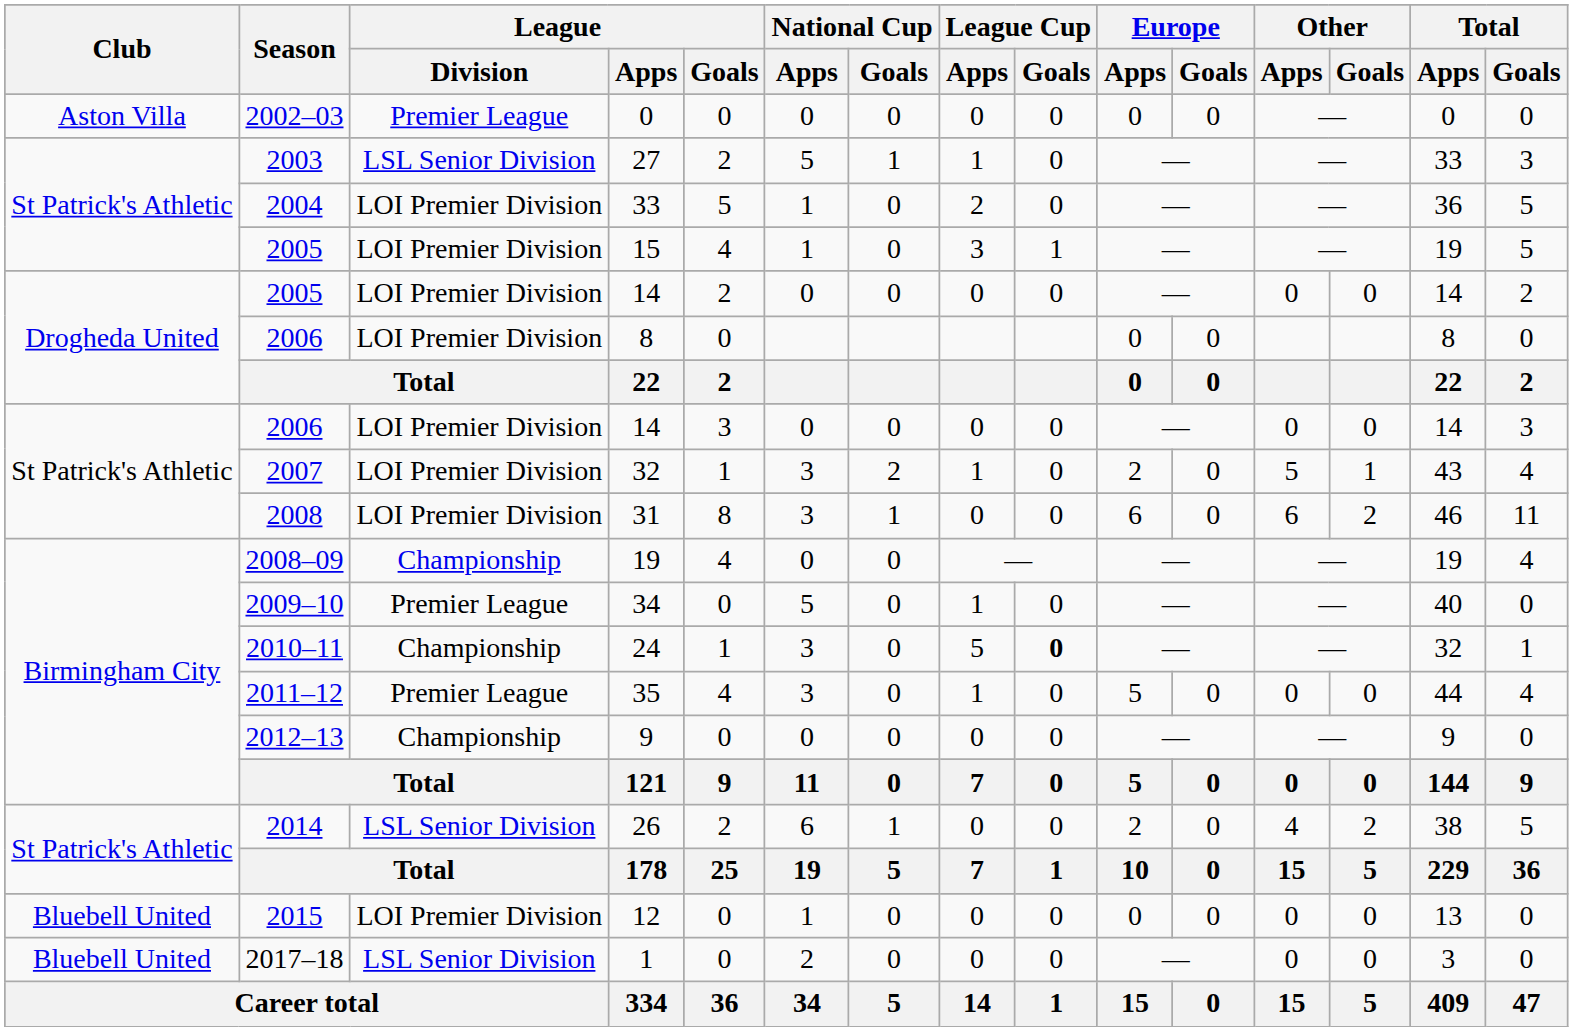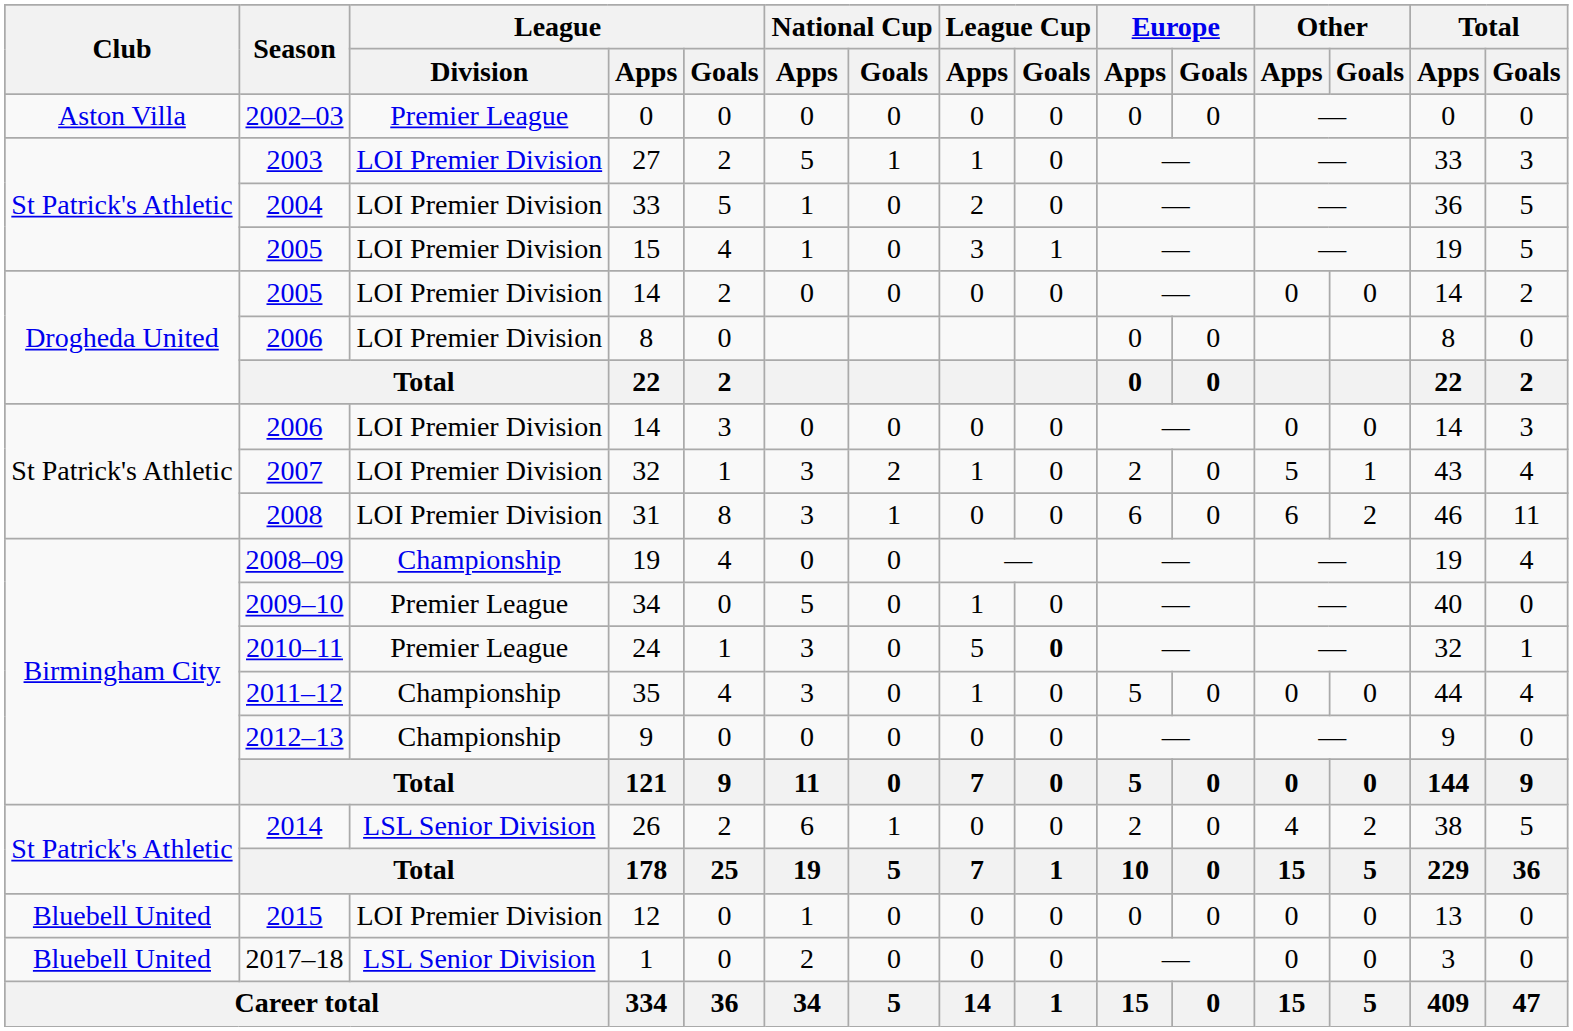 <table class="wikitable" style="text-align:center">
 <tr>
 <th rowspan=2>Club</th>
 <th rowspan=2>Season</th>
 <th colspan=3>League</th>
 <th colspan=2>National Cup</th>
 <th colspan=2>League Cup</th>
 <th colspan=2><a href='#'>Europe</a></th>
 <th colspan=2>Other</th>
 <th colspan=2>Total</th>
 </tr>
 <tr>
 <th>Division</th>
 <th>Apps</th>
 <th>Goals</th>
 <th>Apps</th>
 <th>Goals</th>
 <th>Apps</th>
 <th>Goals</th>
 <th>Apps</th>
 <th>Goals</th>
 <th>Apps</th>
 <th>Goals</th>
 <th>Apps</th>
 <th>Goals</th>
 </tr>
 <tr>
 <td><a href='#'>Aston Villa</a></td>
 <td><a href='#'>2002–03</a></td>
 <td><a href='#'>Premier League</a></td>
 <td>0</td>
 <td>0</td>
 <td>0</td>
 <td>0</td>
 <td>0</td>
 <td>0</td>
 <td>0</td>
 <td>0</td>
 <td colspan=2>—</td>
 <td>0</td>
 <td>0</td>
 </tr>
 <tr>
 <td rowspan=3><a href='#'>St Patrick's Athletic</a></td>
 <td><a href='#'>2003</a></td>
-<td><a href='#'>LSL Senior Division</a></td>
+<td><a href='#'>LOI Premier Division</a></td>
 <td>27</td>
 <td>2</td>
 <td>5</td>
 <td>1</td>
 <td>1</td>
 <td>0</td>
 <td colspan=2>—</td>
 <td colspan=2>—</td>
 <td>33</td>
 <td>3</td>
 </tr>
 <tr>
 <td><a href='#'>2004</a></td>
 <td>LOI Premier Division</td>
 <td>33</td>
 <td>5</td>
 <td>1</td>
 <td>0</td>
 <td>2</td>
 <td>0</td>
 <td colspan=2>—</td>
 <td colspan=2>—</td>
 <td>36</td>
 <td>5</td>
 </tr>
 <tr>
 <td><a href='#'>2005</a></td>
 <td>LOI Premier Division</td>
 <td>15</td>
 <td>4</td>
 <td>1</td>
 <td>0</td>
 <td>3</td>
 <td>1</td>
 <td colspan=2>—</td>
 <td colspan=2>—</td>
 <td>19</td>
 <td>5</td>
 </tr>
 <tr>
 <td rowspan=3><a href='#'>Drogheda United</a></td>
 <td><a href='#'>2005</a></td>
 <td>LOI Premier Division</td>
 <td>14</td>
 <td>2</td>
 <td>0</td>
 <td>0</td>
 <td>0</td>
 <td>0</td>
 <td colspan=2>—</td>
 <td>0</td>
 <td>0</td>
 <td>14</td>
 <td>2</td>
 </tr>
 <tr>
 <td><a href='#'>2006</a></td>
 <td>LOI Premier Division</td>
 <td>8</td>
 <td>0</td>
 <td></td>
 <td></td>
 <td></td>
 <td></td>
 <td>0</td>
 <td>0</td>
 <td></td>
 <td></td>
 <td>8</td>
 <td>0</td>
 </tr>
 <tr>
 <th colspan=2>Total</th>
 <th>22</th>
 <th>2</th>
 <th></th>
 <th></th>
 <th></th>
 <th></th>
 <th>0</th>
 <th>0</th>
 <th></th>
 <th></th>
 <th>22</th>
 <th>2</th>
 </tr>
 <tr>
 <td rowspan=3>St Patrick's Athletic</td>
 <td><a href='#'>2006</a></td>
 <td>LOI Premier Division</td>
 <td>14</td>
 <td>3</td>
 <td>0</td>
 <td>0</td>
 <td>0</td>
 <td>0</td>
 <td colspan=2>—</td>
 <td>0</td>
 <td>0</td>
 <td>14</td>
 <td>3</td>
 </tr>
 <tr>
 <td><a href='#'>2007</a></td>
 <td>LOI Premier Division</td>
 <td>32</td>
 <td>1</td>
 <td>3</td>
 <td>2</td>
 <td>1</td>
 <td>0</td>
 <td>2</td>
 <td>0</td>
 <td>5</td>
 <td>1</td>
 <td>43</td>
 <td>4</td>
 </tr>
 <tr>
 <td><a href='#'>2008</a></td>
 <td>LOI Premier Division</td>
 <td>31</td>
 <td>8</td>
 <td>3</td>
 <td>1</td>
 <td>0</td>
 <td>0</td>
 <td>6</td>
 <td>0</td>
 <td>6</td>
 <td>2</td>
 <td>46</td>
 <td>11</td>
 </tr>
 <tr>
 <td rowspan=6><a href='#'>Birmingham City</a></td>
 <td><a href='#'>2008–09</a></td>
 <td><a href='#'>Championship</a></td>
 <td>19</td>
 <td>4</td>
 <td>0</td>
 <td>0</td>
 <td colspan=2>—</td>
 <td colspan=2>—</td>
 <td colspan=2>—</td>
 <td>19</td>
 <td>4</td>
 </tr>
 <tr>
 <td><a href='#'>2009–10</a></td>
 <td>Premier League</td>
 <td>34</td>
 <td>0</td>
 <td>5</td>
 <td>0</td>
 <td>1</td>
 <td>0</td>
 <td colspan=2>—</td>
 <td colspan=2>—</td>
 <td>40</td>
 <td>0</td>
 </tr>
 <tr>
 <td><a href='#'>2010–11</a></td>
-<td>Championship</td>
+<td>Premier League</td>
 <td>24</td>
 <td>1</td>
 <td>3</td>
 <td>0</td>
 <td>5</td>
 <td><strong>0</strong></td>
 <td colspan=2>—</td>
 <td colspan=2>—</td>
 <td>32</td>
 <td>1</td>
 </tr>
 <tr>
 <td><a href='#'>2011–12</a></td>
-<td>Premier League</td>
+<td>Championship</td>
 <td>35</td>
 <td>4</td>
 <td>3</td>
 <td>0</td>
 <td>1</td>
 <td>0</td>
 <td>5</td>
 <td>0</td>
 <td>0</td>
 <td>0</td>
 <td>44</td>
 <td>4</td>
 </tr>
 <tr>
 <td><a href='#'>2012–13</a></td>
 <td>Championship</td>
 <td>9</td>
 <td>0</td>
 <td>0</td>
 <td>0</td>
 <td>0</td>
 <td>0</td>
 <td colspan=2>—</td>
 <td colspan=2>—</td>
 <td>9</td>
 <td>0</td>
 </tr>
 <tr>
 <th colspan=2>Total</th>
 <th>121</th>
 <th>9</th>
 <th>11</th>
 <th>0</th>
 <th>7</th>
 <th>0</th>
 <th>5</th>
 <th>0</th>
 <th>0</th>
 <th>0</th>
 <th>144</th>
 <th>9</th>
 </tr>
 <tr>
 <td rowspan=2><a href='#'>St Patrick's Athletic</a></td>
 <td><a href='#'>2014</a></td>
 <td><a href='#'>LSL Senior Division</a></td>
 <td>26</td>
 <td>2</td>
 <td>6</td>
 <td>1</td>
 <td>0</td>
 <td>0</td>
 <td>2</td>
 <td>0</td>
 <td>4</td>
 <td>2</td>
 <td>38</td>
 <td>5</td>
 </tr>
 <tr>
 <th colspan=2>Total</th>
 <th>178</th>
 <th>25</th>
 <th>19</th>
 <th>5</th>
 <th>7</th>
 <th>1</th>
 <th>10</th>
 <th>0</th>
 <th>15</th>
 <th>5</th>
 <th>229</th>
 <th>36</th>
 </tr>
 <tr>
 <td><a href='#'>Bluebell United</a></td>
 <td><a href='#'>2015</a></td>
 <td>LOI Premier Division</td>
 <td>12</td>
 <td>0</td>
 <td>1</td>
 <td>0</td>
 <td>0</td>
 <td>0</td>
 <td>0</td>
 <td>0</td>
 <td>0</td>
 <td>0</td>
 <td>13</td>
 <td>0</td>
 </tr>
 <tr>
 <td><a href='#'>Bluebell United</a></td>
 <td>2017–18</td>
 <td><a href='#'>LSL Senior Division</a></td>
 <td>1</td>
 <td>0</td>
 <td>2</td>
 <td>0</td>
 <td>0</td>
 <td>0</td>
 <td colspan=2>—</td>
 <td>0</td>
 <td>0</td>
 <td>3</td>
 <td>0</td>
 </tr>
 <tr>
 <th colspan=3>Career total</th>
 <th>334</th>
 <th>36</th>
 <th>34</th>
 <th>5</th>
 <th>14</th>
 <th>1</th>
 <th>15</th>
 <th>0</th>
 <th>15</th>
 <th>5</th>
 <th>409</th>
 <th>47</th>
 </tr>
 </table>
